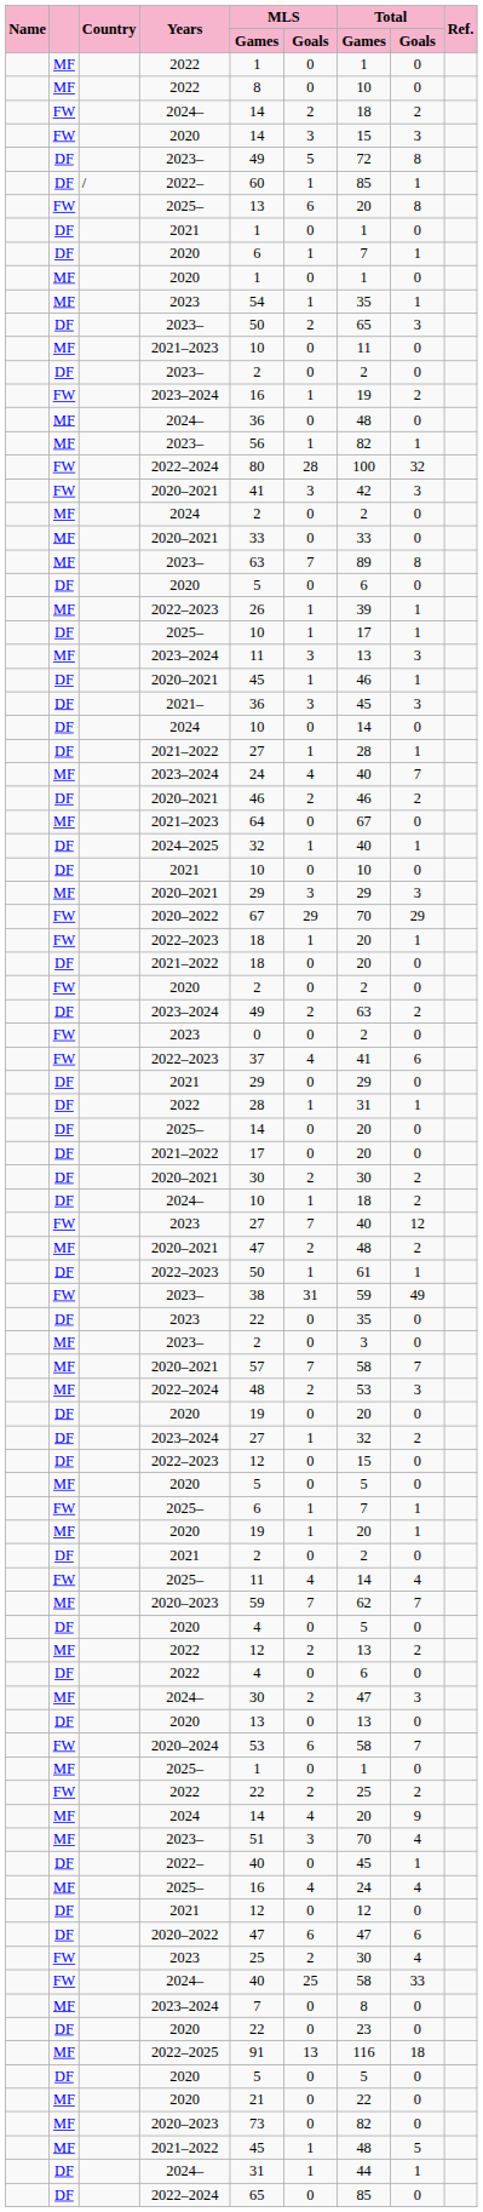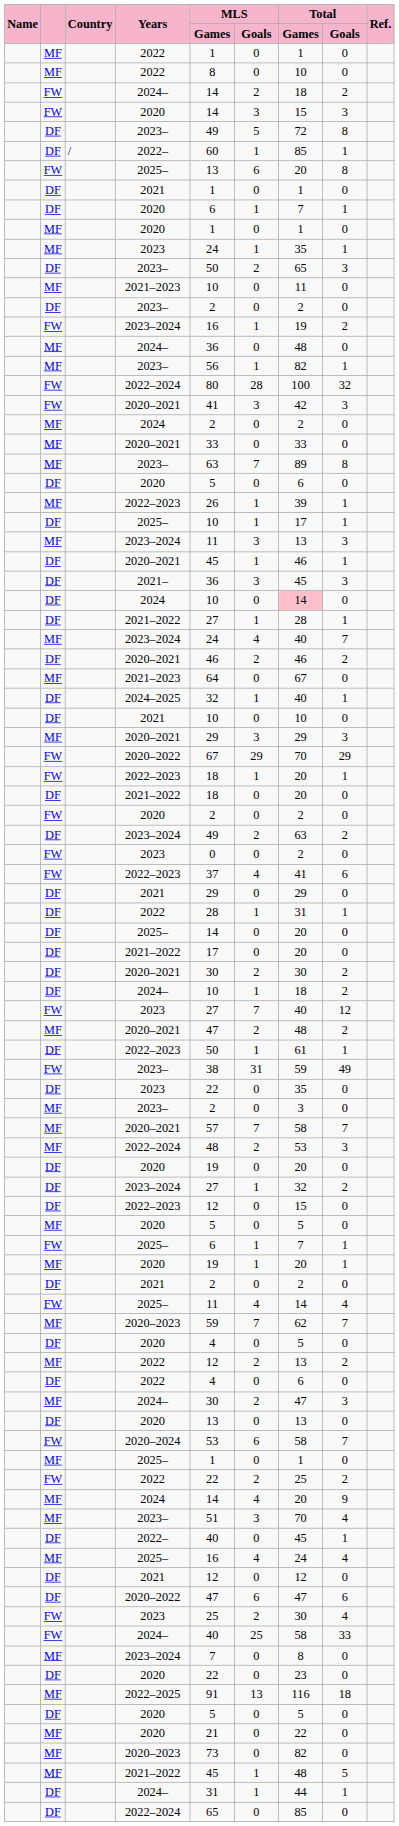 <table class="wikitable mw-datatable sortable nowrap" style="text-align:center;">
 <tr>
 <th rowspan=2 style="background-color:#F7B5CD; color:#000000;" scope=col>Name</th>
 <th rowspan=2 style="background-color:#F7B5CD; color:#000000;" scope=col></th>
 <th rowspan=2 style="background-color:#F7B5CD; color:#000000;" scope=col>Country</th>
 <th rowspan=2 style="background-color:#F7B5CD; color:#000000;" scope=col width=90>Years</th>
 <th colspan=2 style="background-color:#F7B5CD; color:#000000;" scope=col>MLS</th>
 <th colspan=2 style="background-color:#F7B5CD; color:#000000;" scope=col>Total</th>
 <th rowspan=2 style="background-color:#F7B5CD; color:#000000;" scope=col class=unsortable>Ref.</th>
 </tr>
 <tr>
 <th style="background-color:#F7B5CD; color:#000000;" scope=col width=50>Games</th>
 <th style="background-color:#F7B5CD; color:#000000;" scope=col width=50>Goals</th>
 <th style="background-color:#F7B5CD; color:#000000;" scope=col width=50>Games</th>
 <th style="background-color:#F7B5CD; color:#000000;" scope=col width=50>Goals</th>
 </tr>
 <tr>
 <td align=left></td>
 <td><a href='#'>MF</a></td>
 <td align=left></td>
 <td>2022</td>
 <td>1</td>
 <td>0</td>
 <td>1</td>
 <td>0</td>
 <td></td>
 </tr>
 <tr>
 <td align=left></td>
 <td><a href='#'>MF</a></td>
 <td align=left></td>
 <td>2022</td>
 <td>8</td>
 <td>0</td>
 <td>10</td>
 <td>0</td>
 <td></td>
 </tr>
 <tr>
 <td align=left><strong></strong></td>
 <td><a href='#'>FW</a></td>
 <td align=left></td>
 <td>2024–</td>
 <td>14</td>
 <td>2</td>
 <td>18</td>
 <td>2</td>
 <td></td>
 </tr>
 <tr>
 <td align=left></td>
 <td><a href='#'>FW</a></td>
 <td align=left></td>
 <td>2020</td>
 <td>14</td>
 <td>3</td>
 <td>15</td>
 <td>3</td>
 <td></td>
 </tr>
 <tr>
 <td align=left><strong></strong></td>
 <td><a href='#'>DF</a></td>
 <td align=left></td>
 <td>2023–</td>
 <td>49</td>
 <td>5</td>
 <td>72</td>
 <td>8</td>
 <td></td>
 </tr>
 <tr>
 <td align=left><strong></strong></td>
 <td><a href='#'>DF</a></td>
 <td align=left> / </td>
 <td>2022–</td>
 <td>60</td>
 <td>1</td>
 <td>85</td>
 <td>1</td>
 <td></td>
 </tr>
 <tr>
 <td align=left><strong></strong></td>
 <td><a href='#'>FW</a></td>
 <td align=left></td>
 <td>2025–</td>
 <td>13</td>
 <td>6</td>
 <td>20</td>
 <td>8</td>
 <td></td>
 </tr>
 <tr>
 <td align=left></td>
 <td><a href='#'>DF</a></td>
 <td align=left></td>
 <td>2021</td>
 <td>1</td>
 <td>0</td>
 <td>1</td>
 <td>0</td>
 <td></td>
 </tr>
 <tr>
 <td align=left></td>
 <td><a href='#'>DF</a></td>
 <td align=left></td>
 <td>2020</td>
 <td>6</td>
 <td>1</td>
 <td>7</td>
 <td>1</td>
 <td></td>
 </tr>
 <tr>
 <td align=left></td>
 <td><a href='#'>MF</a></td>
 <td align=left></td>
 <td>2020</td>
 <td>1</td>
 <td>0</td>
 <td>1</td>
 <td>0</td>
 <td></td>
 </tr>
 <tr>
 <td align=left></td>
 <td><a href='#'>MF</a></td>
 <td align=left></td>
 <td>2023</td>
-<td>54</td>
+<td>24</td>
 <td>1</td>
 <td>35</td>
 <td>1</td>
 <td></td>
 </tr>
 <tr>
 <td align=left><strong></strong></td>
 <td><a href='#'>DF</a></td>
 <td align=left></td>
 <td>2023–</td>
 <td>50</td>
 <td>2</td>
 <td>65</td>
 <td>3</td>
 <td></td>
 </tr>
 <tr>
 <td align=left></td>
 <td><a href='#'>MF</a></td>
 <td align=left></td>
 <td>2021–2023</td>
 <td>10</td>
 <td>0</td>
 <td>11</td>
 <td>0</td>
 <td></td>
 </tr>
 <tr>
 <td align=left><strong></strong></td>
 <td><a href='#'>DF</a></td>
 <td align=left></td>
 <td>2023–</td>
 <td>2</td>
 <td>0</td>
 <td>2</td>
 <td>0</td>
 <td></td>
 </tr>
 <tr>
 <td align=left></td>
 <td><a href='#'>FW</a></td>
 <td align=left></td>
 <td>2023–2024</td>
 <td>16</td>
 <td>1</td>
 <td>19</td>
 <td>2</td>
 <td></td>
 </tr>
 <tr>
 <td align=left><strong></strong></td>
 <td><a href='#'>MF</a></td>
 <td align=left></td>
 <td>2024–</td>
 <td>36</td>
 <td>0</td>
 <td>48</td>
 <td>0</td>
 <td></td>
 </tr>
 <tr>
 <td align=left><strong></strong></td>
 <td><a href='#'>MF</a></td>
 <td align=left></td>
 <td>2023–</td>
 <td>56</td>
 <td>1</td>
 <td>82</td>
 <td>1</td>
 <td></td>
 </tr>
 <tr>
 <td align=left></td>
 <td><a href='#'>FW</a></td>
 <td align=left></td>
 <td>2022–2024</td>
 <td>80</td>
 <td>28</td>
 <td>100</td>
 <td>32</td>
 <td></td>
 </tr>
 <tr>
 <td align=left></td>
 <td><a href='#'>FW</a></td>
 <td align=left></td>
 <td>2020–2021</td>
 <td>41</td>
 <td>3</td>
 <td>42</td>
 <td>3</td>
 <td></td>
 </tr>
 <tr>
 <td align=left></td>
 <td><a href='#'>MF</a></td>
 <td align=left></td>
 <td>2024</td>
 <td>2</td>
 <td>0</td>
 <td>2</td>
 <td>0</td>
 <td></td>
 </tr>
 <tr>
 <td align=left></td>
 <td><a href='#'>MF</a></td>
 <td align=left></td>
 <td>2020–2021</td>
 <td>33</td>
 <td>0</td>
 <td>33</td>
 <td>0</td>
 <td></td>
 </tr>
 <tr>
 <td align=left><strong></strong></td>
 <td><a href='#'>MF</a></td>
 <td align=left></td>
 <td>2023–</td>
 <td>63</td>
 <td>7</td>
 <td>89</td>
 <td>8</td>
 <td></td>
 </tr>
 <tr>
 <td align=left></td>
 <td><a href='#'>DF</a></td>
 <td align=left></td>
 <td>2020</td>
 <td>5</td>
 <td>0</td>
 <td>6</td>
 <td>0</td>
 <td></td>
 </tr>
 <tr>
 <td align=left></td>
 <td><a href='#'>MF</a></td>
 <td align=left></td>
 <td>2022–2023</td>
 <td>26</td>
 <td>1</td>
 <td>39</td>
 <td>1</td>
 <td></td>
 </tr>
 <tr>
 <td align=left><strong></strong></td>
 <td><a href='#'>DF</a></td>
 <td align=left></td>
 <td>2025–</td>
 <td>10</td>
 <td>1</td>
 <td>17</td>
 <td>1</td>
 <td></td>
 </tr>
 <tr>
 <td align=left></td>
 <td><a href='#'>MF</a></td>
 <td align=left></td>
 <td>2023–2024</td>
 <td>11</td>
 <td>3</td>
 <td>13</td>
 <td>3</td>
 <td></td>
 </tr>
 <tr>
 <td align=left></td>
 <td><a href='#'>DF</a></td>
 <td align=left></td>
 <td>2020–2021</td>
 <td>45</td>
 <td>1</td>
 <td>46</td>
 <td>1</td>
 <td></td>
 </tr>
 <tr>
 <td align=left><strong></strong></td>
 <td><a href='#'>DF</a></td>
 <td align=left></td>
 <td>2021–</td>
 <td>36</td>
 <td>3</td>
 <td>45</td>
 <td>3</td>
 <td></td>
 </tr>
 <tr>
 <td align=left></td>
 <td><a href='#'>DF</a></td>
 <td align=left></td>
 <td>2024</td>
 <td>10</td>
 <td>0</td>
-<td>14</td>
+<td style="background: pink;">14</td>
 <td>0</td>
 <td></td>
 </tr>
 <tr>
 <td align=left></td>
 <td><a href='#'>DF</a></td>
 <td align=left></td>
 <td>2021–2022</td>
 <td>27</td>
 <td>1</td>
 <td>28</td>
 <td>1</td>
 <td></td>
 </tr>
 <tr>
 <td align=left></td>
 <td><a href='#'>MF</a></td>
 <td align=left></td>
 <td>2023–2024</td>
 <td>24</td>
 <td>4</td>
 <td>40</td>
 <td>7</td>
 <td></td>
 </tr>
 <tr>
 <td align=left></td>
 <td><a href='#'>DF</a></td>
 <td align=left></td>
 <td>2020–2021</td>
 <td>46</td>
 <td>2</td>
 <td>46</td>
 <td>2</td>
 <td></td>
 </tr>
 <tr>
 <td align=left></td>
 <td><a href='#'>MF</a></td>
 <td align=left></td>
 <td>2021–2023</td>
 <td>64</td>
 <td>0</td>
 <td>67</td>
 <td>0</td>
 <td></td>
 </tr>
 <tr>
 <td align=left></td>
 <td><a href='#'>DF</a></td>
 <td align=left></td>
 <td>2024–2025</td>
 <td>32</td>
 <td>1</td>
 <td>40</td>
 <td>1</td>
 <td></td>
 </tr>
 <tr>
 <td align=left></td>
 <td><a href='#'>DF</a></td>
 <td align=left></td>
 <td>2021</td>
 <td>10</td>
 <td>0</td>
 <td>10</td>
 <td>0</td>
 <td></td>
 </tr>
 <tr>
 <td align=left></td>
 <td><a href='#'>MF</a></td>
 <td align=left></td>
 <td>2020–2021</td>
 <td>29</td>
 <td>3</td>
 <td>29</td>
 <td>3</td>
 <td></td>
 </tr>
 <tr>
 <td align=left></td>
 <td><a href='#'>FW</a></td>
 <td align=left></td>
 <td>2020–2022</td>
 <td>67</td>
 <td>29</td>
 <td>70</td>
 <td>29</td>
 <td></td>
 </tr>
 <tr>
 <td align=left></td>
 <td><a href='#'>FW</a></td>
 <td align=left></td>
 <td>2022–2023</td>
 <td>18</td>
 <td>1</td>
 <td>20</td>
 <td>1</td>
 <td></td>
 </tr>
 <tr>
 <td align=left></td>
 <td><a href='#'>DF</a></td>
 <td align=left></td>
 <td>2021–2022</td>
 <td>18</td>
 <td>0</td>
 <td>20</td>
 <td>0</td>
 <td></td>
 </tr>
 <tr>
 <td align=left></td>
 <td><a href='#'>FW</a></td>
 <td align=left></td>
 <td>2020</td>
 <td>2</td>
 <td>0</td>
 <td>2</td>
 <td>0</td>
 <td></td>
 </tr>
 <tr>
 <td align=left></td>
 <td><a href='#'>DF</a></td>
 <td align=left></td>
 <td>2023–2024</td>
 <td>49</td>
 <td>2</td>
 <td>63</td>
 <td>2</td>
 <td></td>
 </tr>
 <tr>
 <td align=left></td>
 <td><a href='#'>FW</a></td>
 <td align=left></td>
 <td>2023</td>
 <td>0</td>
 <td>0</td>
 <td>2</td>
 <td>0</td>
 <td></td>
 </tr>
 <tr>
 <td align=left></td>
 <td><a href='#'>FW</a></td>
 <td align=left></td>
 <td>2022–2023</td>
 <td>37</td>
 <td>4</td>
 <td>41</td>
 <td>6</td>
 <td></td>
 </tr>
 <tr>
 <td align=left></td>
 <td><a href='#'>DF</a></td>
 <td align=left></td>
 <td>2021</td>
 <td>29</td>
 <td>0</td>
 <td>29</td>
 <td>0</td>
 <td></td>
 </tr>
 <tr>
 <td align=left></td>
 <td><a href='#'>DF</a></td>
 <td align=left></td>
 <td>2022</td>
 <td>28</td>
 <td>1</td>
 <td>31</td>
 <td>1</td>
 <td></td>
 </tr>
 <tr>
 <td align=left><strong></strong></td>
 <td><a href='#'>DF</a></td>
 <td align=left></td>
 <td>2025–</td>
 <td>14</td>
 <td>0</td>
 <td>20</td>
 <td>0</td>
 <td></td>
 </tr>
 <tr>
 <td align=left></td>
 <td><a href='#'>DF</a></td>
 <td align=left></td>
 <td>2021–2022</td>
 <td>17</td>
 <td>0</td>
 <td>20</td>
 <td>0</td>
 <td></td>
 </tr>
 <tr>
 <td align=left></td>
 <td><a href='#'>DF</a></td>
 <td align=left></td>
 <td>2020–2021</td>
 <td>30</td>
 <td>2</td>
 <td>30</td>
 <td>2</td>
 <td></td>
 </tr>
 <tr>
 <td align=left><strong></strong></td>
 <td><a href='#'>DF</a></td>
 <td align=left></td>
 <td>2024–</td>
 <td>10</td>
 <td>1</td>
 <td>18</td>
 <td>2</td>
 <td></td>
 </tr>
 <tr>
 <td align=left></td>
 <td><a href='#'>FW</a></td>
 <td align=left></td>
 <td>2023</td>
 <td>27</td>
 <td>7</td>
 <td>40</td>
 <td>12</td>
 <td></td>
 </tr>
 <tr>
 <td align=left></td>
 <td><a href='#'>MF</a></td>
 <td align=left></td>
 <td>2020–2021</td>
 <td>47</td>
 <td>2</td>
 <td>48</td>
 <td>2</td>
 <td></td>
 </tr>
 <tr>
 <td align=left></td>
 <td><a href='#'>DF</a></td>
 <td align=left></td>
 <td>2022–2023</td>
 <td>50</td>
 <td>1</td>
 <td>61</td>
 <td>1</td>
 <td></td>
 </tr>
 <tr>
 <td align=left><strong></strong></td>
 <td><a href='#'>FW</a></td>
 <td align=left></td>
 <td>2023–</td>
 <td>38</td>
 <td>31</td>
 <td>59</td>
 <td>49</td>
 <td></td>
 </tr>
 <tr>
 <td align=left></td>
 <td><a href='#'>DF</a></td>
 <td align=left></td>
 <td>2023</td>
 <td>22</td>
 <td>0</td>
 <td>35</td>
 <td>0</td>
 <td></td>
 </tr>
 <tr>
 <td align=left><strong></strong></td>
 <td><a href='#'>MF</a></td>
 <td align=left></td>
 <td>2023–</td>
 <td>2</td>
 <td>0</td>
 <td>3</td>
 <td>0</td>
 <td></td>
 </tr>
 <tr>
 <td align=left></td>
 <td><a href='#'>MF</a></td>
 <td align=left></td>
 <td>2020–2021</td>
 <td>57</td>
 <td>7</td>
 <td>58</td>
 <td>7</td>
 <td></td>
 </tr>
 <tr>
 <td align=left></td>
 <td><a href='#'>MF</a></td>
 <td align=left></td>
 <td>2022–2024</td>
 <td>48</td>
 <td>2</td>
 <td>53</td>
 <td>3</td>
 <td></td>
 </tr>
 <tr>
 <td align=left></td>
 <td><a href='#'>DF</a></td>
 <td align=left></td>
 <td>2020</td>
 <td>19</td>
 <td>0</td>
 <td>20</td>
 <td>0</td>
 <td></td>
 </tr>
 <tr>
 <td align=left></td>
 <td><a href='#'>DF</a></td>
 <td align=left></td>
 <td>2023–2024</td>
 <td>27</td>
 <td>1</td>
 <td>32</td>
 <td>2</td>
 <td></td>
 </tr>
 <tr>
 <td align=left></td>
 <td><a href='#'>DF</a></td>
 <td align=left></td>
 <td>2022–2023</td>
 <td>12</td>
 <td>0</td>
 <td>15</td>
 <td>0</td>
 <td></td>
 </tr>
 <tr>
 <td align=left></td>
 <td><a href='#'>MF</a></td>
 <td align=left></td>
 <td>2020</td>
 <td>5</td>
 <td>0</td>
 <td>5</td>
 <td>0</td>
 <td></td>
 </tr>
 <tr>
 <td align=left><strong></strong></td>
 <td><a href='#'>FW</a></td>
 <td align=left></td>
 <td>2025–</td>
 <td>6</td>
 <td>1</td>
 <td>7</td>
 <td>1</td>
 <td></td>
 </tr>
 <tr>
 <td align=left></td>
 <td><a href='#'>MF</a></td>
 <td align=left></td>
 <td>2020</td>
 <td>19</td>
 <td>1</td>
 <td>20</td>
 <td>1</td>
 <td></td>
 </tr>
 <tr>
 <td align=left></td>
 <td><a href='#'>DF</a></td>
 <td align=left></td>
 <td>2021</td>
 <td>2</td>
 <td>0</td>
 <td>2</td>
 <td>0</td>
 <td></td>
 </tr>
 <tr>
 <td align=left><strong></strong></td>
 <td><a href='#'>FW</a></td>
 <td align=left></td>
 <td>2025–</td>
 <td>11</td>
 <td>4</td>
 <td>14</td>
 <td>4</td>
 <td></td>
 </tr>
 <tr>
 <td align=left></td>
 <td><a href='#'>MF</a></td>
 <td align=left></td>
 <td>2020–2023</td>
 <td>59</td>
 <td>7</td>
 <td>62</td>
 <td>7</td>
 <td></td>
 </tr>
 <tr>
 <td align=left></td>
 <td><a href='#'>DF</a></td>
 <td align=left></td>
 <td>2020</td>
 <td>4</td>
 <td>0</td>
 <td>5</td>
 <td>0</td>
 <td></td>
 </tr>
 <tr>
 <td align=left></td>
 <td><a href='#'>MF</a></td>
 <td align=left></td>
 <td>2022</td>
 <td>12</td>
 <td>2</td>
 <td>13</td>
 <td>2</td>
 <td></td>
 </tr>
 <tr>
 <td align=left></td>
 <td><a href='#'>DF</a></td>
 <td align=left></td>
 <td>2022</td>
 <td>4</td>
 <td>0</td>
 <td>6</td>
 <td>0</td>
 <td></td>
 </tr>
 <tr>
 <td align=left><strong></strong></td>
 <td><a href='#'>MF</a></td>
 <td align=left></td>
 <td>2024–</td>
 <td>30</td>
 <td>2</td>
 <td>47</td>
 <td>3</td>
 <td></td>
 </tr>
 <tr>
 <td align=left></td>
 <td><a href='#'>DF</a></td>
 <td align=left></td>
 <td>2020</td>
 <td>13</td>
 <td>0</td>
 <td>13</td>
 <td>0</td>
 <td></td>
 </tr>
 <tr>
 <td align=left></td>
 <td><a href='#'>FW</a></td>
 <td align=left></td>
 <td>2020–2024</td>
 <td>53</td>
 <td>6</td>
 <td>58</td>
 <td>7</td>
 <td></td>
 </tr>
 <tr>
 <td align=left><strong></strong></td>
 <td><a href='#'>MF</a></td>
 <td align=left></td>
 <td>2025–</td>
 <td>1</td>
 <td>0</td>
 <td>1</td>
 <td>0</td>
 <td></td>
 </tr>
 <tr>
 <td align=left></td>
 <td><a href='#'>FW</a></td>
 <td align=left></td>
 <td>2022</td>
 <td>22</td>
 <td>2</td>
 <td>25</td>
 <td>2</td>
 <td></td>
 </tr>
 <tr>
 <td align=left></td>
 <td><a href='#'>MF</a></td>
 <td align=left></td>
 <td>2024</td>
 <td>14</td>
 <td>4</td>
 <td>20</td>
 <td>9</td>
 <td></td>
 </tr>
 <tr>
 <td align=left><strong></strong></td>
 <td><a href='#'>MF</a></td>
 <td align=left></td>
 <td>2023–</td>
 <td>51</td>
 <td>3</td>
 <td>70</td>
 <td>4</td>
 <td></td>
 </tr>
 <tr>
 <td align=left><strong></strong></td>
 <td><a href='#'>DF</a></td>
 <td align=left></td>
 <td>2022–</td>
 <td>40</td>
 <td>0</td>
 <td>45</td>
 <td>1</td>
 <td></td>
 </tr>
 <tr>
 <td align=left><strong></strong></td>
 <td><a href='#'>MF</a></td>
 <td align=left></td>
 <td>2025–</td>
 <td>16</td>
 <td>4</td>
 <td>24</td>
 <td>4</td>
 <td></td>
 </tr>
 <tr>
 <td align=left></td>
 <td><a href='#'>DF</a></td>
 <td align=left></td>
 <td>2021</td>
 <td>12</td>
 <td>0</td>
 <td>12</td>
 <td>0</td>
 <td></td>
 </tr>
 <tr>
 <td align=left></td>
 <td><a href='#'>DF</a></td>
 <td align=left></td>
 <td>2020–2022</td>
 <td>47</td>
 <td>6</td>
 <td>47</td>
 <td>6</td>
 <td></td>
 </tr>
 <tr>
 <td align=left></td>
 <td><a href='#'>FW</a></td>
 <td align=left></td>
 <td>2023</td>
 <td>25</td>
 <td>2</td>
 <td>30</td>
 <td>4</td>
 <td></td>
 </tr>
 <tr>
 <td align=left><strong></strong></td>
 <td><a href='#'>FW</a></td>
 <td align=left></td>
 <td>2024–</td>
 <td>40</td>
 <td>25</td>
 <td>58</td>
 <td>33</td>
 <td></td>
 </tr>
 <tr>
 <td align=left></td>
 <td><a href='#'>MF</a></td>
 <td align=left></td>
 <td>2023–2024</td>
 <td>7</td>
 <td>0</td>
 <td>8</td>
 <td>0</td>
 <td></td>
 </tr>
 <tr>
 <td align=left></td>
 <td><a href='#'>DF</a></td>
 <td align=left></td>
 <td>2020</td>
 <td>22</td>
 <td>0</td>
 <td>23</td>
 <td>0</td>
 <td></td>
 </tr>
 <tr>
 <td align=left></td>
 <td><a href='#'>MF</a></td>
 <td align=left></td>
 <td>2022–2025</td>
 <td>91</td>
 <td>13</td>
 <td>116</td>
 <td>18</td>
 <td></td>
 </tr>
 <tr>
 <td align=left></td>
 <td><a href='#'>DF</a></td>
 <td align=left></td>
 <td>2020</td>
 <td>5</td>
 <td>0</td>
 <td>5</td>
 <td>0</td>
 <td></td>
 </tr>
 <tr>
 <td align=left></td>
 <td><a href='#'>MF</a></td>
 <td align=left></td>
 <td>2020</td>
 <td>21</td>
 <td>0</td>
 <td>22</td>
 <td>0</td>
 <td></td>
 </tr>
 <tr>
 <td align=left></td>
 <td><a href='#'>MF</a></td>
 <td align=left></td>
 <td>2020–2023</td>
 <td>73</td>
 <td>0</td>
 <td>82</td>
 <td>0</td>
 <td></td>
 </tr>
 <tr>
 <td align=left></td>
 <td><a href='#'>MF</a></td>
 <td align=left></td>
 <td>2021–2022</td>
 <td>45</td>
 <td>1</td>
 <td>48</td>
 <td>5</td>
 <td></td>
 </tr>
 <tr>
 <td align=left><strong></strong></td>
 <td><a href='#'>DF</a></td>
 <td align=left></td>
 <td>2024–</td>
 <td>31</td>
 <td>1</td>
 <td>44</td>
 <td>1</td>
 <td></td>
 </tr>
 <tr>
 <td align=left></td>
 <td><a href='#'>DF</a></td>
 <td align=left></td>
 <td>2022–2024</td>
 <td>65</td>
 <td>0</td>
 <td>85</td>
 <td>0</td>
 <td></td>
 </tr>
 </table>
